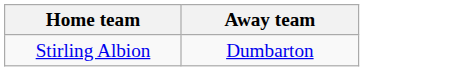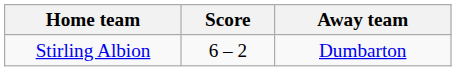 <table class="wikitable" style="text-align: center">
 <tr>
 <th width=140>Home team</th>
+<th width=70>Score</th>
 <th width=140>Away team</th>
 </tr>
 <tr>
 <td><a href='#'>Stirling Albion</a></td>
+<td>6 – 2</td>
 <td><a href='#'>Dumbarton</a></td>
 </tr>
 </table>
